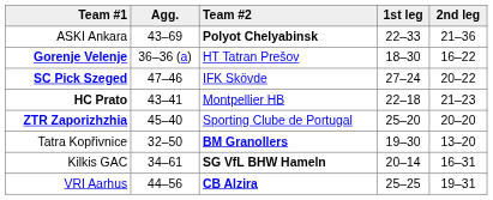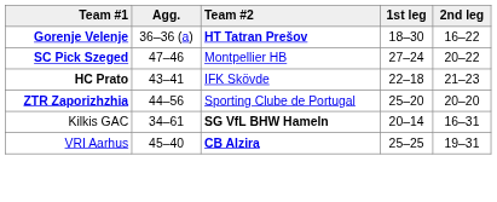 <table border="1" cellspacing="0" cellpadding="4"  style="border-collapse:collapse; width:70%;">
 <tr style="background:#efefef;">
 <th align=right>Team #1</th>
 <th>Agg.</th>
 <th style="text-align:left;">Team #2</th>
 <th>1st leg</th>
 <th>2nd leg</th>
 </tr>
 <tr>
-<td align=right>ASKI Ankara </td>
-<td align=center>43–69</td>
-<td> <strong>Polyot Chelyabinsk</strong></td>
-<td align=center>22–33</td>
-<td align=center>21–36</td>
-</tr>
-<tr>
 <td align=right><strong><a href='#'>Gorenje Velenje</a></strong> </td>
 <td align=center>36–36 (<a href='#'>a</a>)</td>
-<td> <a href='#'>HT Tatran Prešov</a></td>
+<td><strong> <a href='#'>HT Tatran Prešov</a></strong></td>
 <td align=center>18–30</td>
 <td align=center>16–22</td>
 </tr>
 <tr>
 <td align=right><strong><a href='#'>SC Pick Szeged</a></strong> </td>
 <td align=center>47–46</td>
-<td> <a href='#'>IFK Skövde</a></td>
+<td> <a href='#'>Montpellier HB</a></td>
 <td align=center>27–24</td>
 <td align=center>20–22</td>
 </tr>
 <tr>
 <td align=right><strong>HC Prato</strong> </td>
 <td align=center>43–41</td>
-<td> <a href='#'>Montpellier HB</a></td>
+<td> <a href='#'>IFK Skövde</a></td>
 <td align=center>22–18</td>
 <td align=center>21–23</td>
 </tr>
 <tr>
 <td align=right><strong><a href='#'>ZTR Zaporizhzhia</a></strong> </td>
-<td align=center>45–40</td>
+<td align=center>44–56</td>
 <td> <a href='#'>Sporting Clube de Portugal</a></td>
 <td align=center>25–20</td>
 <td align=center>20–20</td>
-</tr>
-<tr>
-<td align=right>Tatra Kopřivnice </td>
-<td align=center>32–50</td>
-<td> <strong><a href='#'>BM Granollers</a></strong></td>
-<td align=center>19–30</td>
-<td align=center>13–20</td>
 </tr>
 <tr>
 <td align=right>Kilkis GAC </td>
 <td align=center>34–61</td>
 <td> <strong>SG VfL BHW Hameln</strong></td>
 <td align=center>20–14</td>
 <td align=center>16–31</td>
 </tr>
 <tr>
 <td align=right><a href='#'>VRI Aarhus</a> </td>
-<td align=center>44–56</td>
+<td align=center>45–40</td>
 <td> <strong><a href='#'>CB Alzira</a></strong></td>
 <td align=center>25–25</td>
 <td align=center>19–31</td>
 </tr>
 </table>
